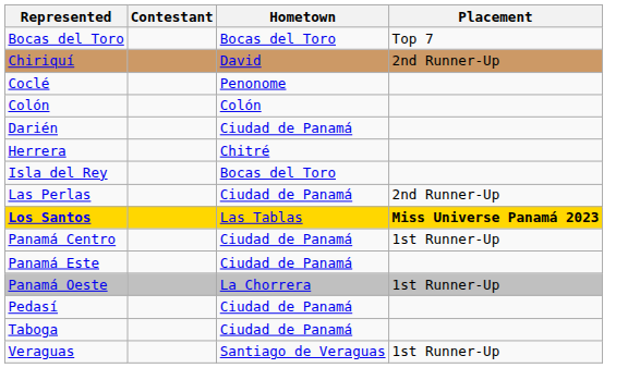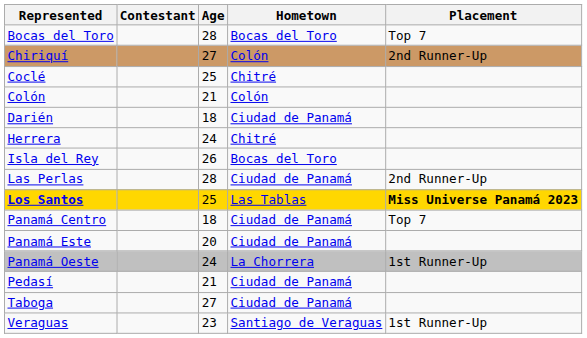 <table class="sortable wikitable">
 <tr>
 <th>Represented</th>
 <th>Contestant</th>
+<th>Age</th>
 <th>Hometown</th>
 <th>Placement</th>
 </tr>
 <tr>
 <td><a href='#'>Bocas del Toro</a></td>
 <td></td>
+<td>28</td>
 <td><a href='#'>Bocas del Toro</a></td>
 <td>Top 7</td>
 </tr>
 <tr bgcolor=#cc9966>
 <td><a href='#'>Chiriquí</a></td>
 <td></td>
-<td><a href='#'>David</a></td>
+<td>27</td>
+<td><a href='#'>Colón</a></td>
 <td>2nd Runner-Up</td>
 </tr>
 <tr>
 <td><a href='#'>Coclé</a></td>
 <td></td>
-<td><a href='#'>Penonome</a></td>
+<td>25</td>
+<td><a href='#'>Chitré</a></td>
 <td></td>
 </tr>
 <tr>
 <td><a href='#'>Colón</a></td>
 <td></td>
+<td>21</td>
 <td><a href='#'>Colón</a></td>
 <td></td>
 </tr>
 <tr>
 <td><a href='#'>Darién</a></td>
 <td></td>
+<td>18</td>
 <td><a href='#'>Ciudad de Panamá</a></td>
 <td></td>
 </tr>
 <tr>
 <td><a href='#'>Herrera</a></td>
 <td></td>
+<td>24</td>
 <td><a href='#'>Chitré</a></td>
 <td></td>
 </tr>
 <tr>
 <td><a href='#'>Isla del Rey</a></td>
 <td></td>
+<td>26</td>
 <td><a href='#'>Bocas del Toro</a></td>
 <td></td>
 </tr>
 <tr>
 <td><a href='#'>Las Perlas</a></td>
 <td></td>
+<td>28</td>
 <td><a href='#'>Ciudad de Panamá</a></td>
 <td>2nd Runner-Up</td>
 </tr>
 <tr bgcolor=gold>
 <td><strong><a href='#'>Los Santos</a></strong></td>
 <td></td>
+<td>25</td>
 <td><a href='#'>Las Tablas</a></td>
 <td><strong>Miss Universe Panamá 2023</strong></td>
 </tr>
 <tr>
 <td><a href='#'>Panamá Centro</a></td>
 <td></td>
+<td>18</td>
 <td><a href='#'>Ciudad de Panamá</a></td>
-<td>1st Runner-Up</td>
+<td>Top 7</td>
 </tr>
 <tr>
 <td><a href='#'>Panamá Este</a></td>
 <td></td>
+<td>20</td>
 <td><a href='#'>Ciudad de Panamá</a></td>
 <td></td>
 </tr>
 <tr bgcolor=silver>
 <td><a href='#'>Panamá Oeste</a></td>
 <td></td>
+<td>24</td>
 <td><a href='#'>La Chorrera</a></td>
 <td>1st Runner-Up</td>
 </tr>
 <tr>
 <td><a href='#'>Pedasí</a></td>
 <td></td>
+<td>21</td>
 <td><a href='#'>Ciudad de Panamá</a></td>
 <td></td>
 </tr>
 <tr>
 <td><a href='#'>Taboga</a></td>
 <td></td>
+<td>27</td>
 <td><a href='#'>Ciudad de Panamá</a></td>
 <td></td>
 </tr>
 <tr>
 <td><a href='#'>Veraguas</a></td>
 <td></td>
+<td>23</td>
 <td><a href='#'>Santiago de Veraguas</a></td>
 <td>1st Runner-Up</td>
 </tr>
 </table>
